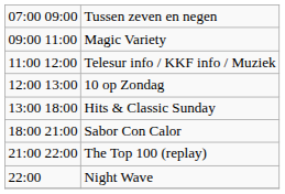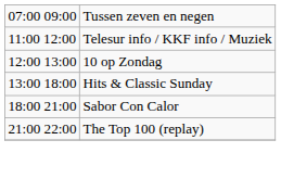 <table class="wikitable">
 <tr>
 <td>07:00 09:00</td>
 <td>Tussen zeven en negen</td>
-</tr>
-<tr>
-<td>09:00 11:00</td>
-<td>Magic Variety</td>
 </tr>
 <tr>
 <td>11:00 12:00</td>
 <td>Telesur info / KKF info / Muziek</td>
 </tr>
 <tr>
 <td>12:00 13:00</td>
 <td>10 op Zondag</td>
 </tr>
 <tr>
 <td>13:00 18:00</td>
 <td>Hits & Classic Sunday</td>
 </tr>
 <tr>
 <td>18:00 21:00</td>
 <td>Sabor Con Calor</td>
 </tr>
 <tr>
 <td>21:00 22:00</td>
 <td>The Top 100 (replay)</td>
 </tr>
 <tr>
-<td>22:00</td>
-<td>Night Wave</td>
-</tr>
-<tr>
 </tr>
 </table>
